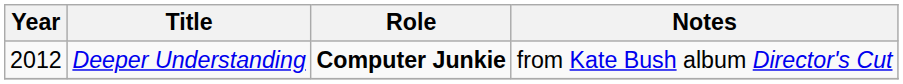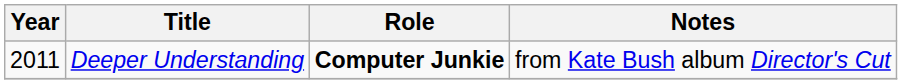 <table class="wikitable unsortable">
 <tr>
 <th>Year</th>
 <th>Title</th>
 <th>Role</th>
 <th class="unsortable">Notes</th>
 </tr>
 <tr>
-<td>2012</td>
+<td>2011</td>
 <td><em><a href='#'>Deeper Understanding</a></em></td>
 <td><strong>Computer Junkie</strong></td>
 <td>from <a href='#'>Kate Bush</a> album <a href='#'><em>Director's Cut</em></a></td>
 </tr>
 <tr>
 </tr>
 </table>
